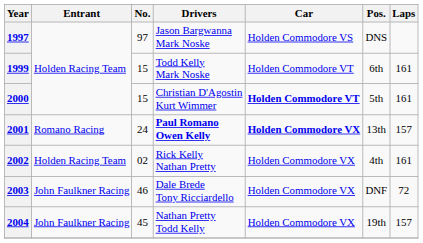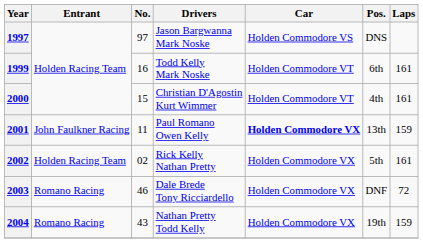 <table class="wikitable" style=font-size:85%;>
 <tr>
 <th>Year</th>
 <th>Entrant</th>
 <th>No.</th>
 <th>Drivers</th>
 <th>Car</th>
 <th>Pos.</th>
 <th>Laps</th>
 </tr>
 <tr>
 <th><a href='#'>1997</a></th>
 <td rowspan=3><a href='#'>Holden Racing Team</a></td>
 <td align=center>97</td>
 <td> <a href='#'>Jason Bargwanna</a><br> <a href='#'>Mark Noske</a></td>
 <td><a href='#'>Holden Commodore VS</a></td>
 <td align=center>DNS</td>
 <td align=center></td>
 </tr>
 <tr>
 <th><a href='#'>1999</a></th>
-<td align=center>15</td>
+<td align=center>16</td>
 <td> <a href='#'>Todd Kelly</a><br> <a href='#'>Mark Noske</a></td>
 <td><a href='#'>Holden Commodore VT</a></td>
 <td align=center>6th</td>
 <td align=center>161</td>
 </tr>
 <tr>
 <th><a href='#'>2000</a></th>
 <td align=center>15</td>
 <td> <a href='#'>Christian D'Agostin</a><br> <a href='#'>Kurt Wimmer</a></td>
-<td><strong><a href='#'>Holden Commodore VT</a></strong></td>
-<td align=center>5th</td>
+<td><a href='#'>Holden Commodore VT</a></td>
+<td align=center>4th</td>
 <td align=center>161</td>
 </tr>
 <tr>
 <th><a href='#'>2001</a></th>
-<td><a href='#'>Romano Racing</a></td>
-<td align=center>24</td>
-<td><strong> <a href='#'>Paul Romano</a><br> <a href='#'>Owen Kelly</a></strong></td>
+<td><a href='#'>John Faulkner Racing</a></td>
+<td align=center>11</td>
+<td> <a href='#'>Paul Romano</a><br> <a href='#'>Owen Kelly</a></td>
 <td><strong><a href='#'>Holden Commodore VX</a></strong></td>
 <td align=center>13th</td>
-<td align=center>157</td>
+<td align=center>159</td>
 </tr>
 <tr>
 <th><a href='#'>2002</a></th>
 <td><a href='#'>Holden Racing Team</a></td>
 <td align=center>02</td>
 <td> <a href='#'>Rick Kelly</a><br> <a href='#'>Nathan Pretty</a></td>
 <td><a href='#'>Holden Commodore VX</a></td>
-<td align=center>4th</td>
+<td align=center>5th</td>
 <td align=center>161</td>
 </tr>
 <tr>
 <th><a href='#'>2003</a></th>
-<td><a href='#'>John Faulkner Racing</a></td>
+<td><a href='#'>Romano Racing</a></td>
 <td align=center>46</td>
 <td> <a href='#'>Dale Brede</a><br> <a href='#'>Tony Ricciardello</a></td>
 <td><a href='#'>Holden Commodore VX</a></td>
 <td align=center>DNF</td>
 <td align=center>72</td>
 </tr>
 <tr>
 <th><a href='#'>2004</a></th>
-<td><a href='#'>John Faulkner Racing</a></td>
-<td align=center>45</td>
+<td><a href='#'>Romano Racing</a></td>
+<td align=center>43</td>
 <td> <a href='#'>Nathan Pretty</a><br> <a href='#'>Todd Kelly</a></td>
 <td><a href='#'>Holden Commodore VX</a></td>
 <td align=center>19th</td>
-<td align=center>157</td>
+<td align=center>159</td>
 </tr>
 <tr>
 </tr>
 </table>
